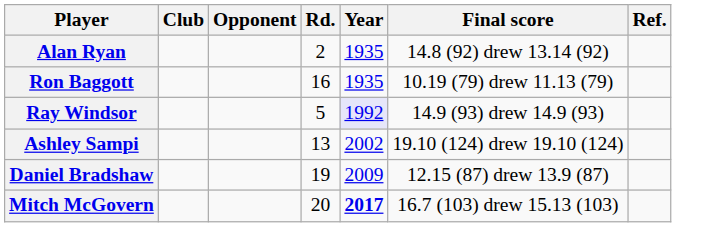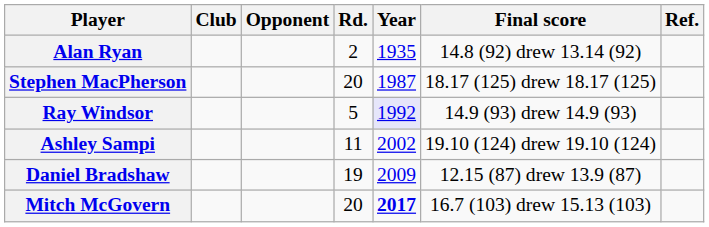 <table class="wikitable sortable plainrowheaders" style="text-align:center;">
 <tr + Players to have kicked a goal win>
 <th scope="col">Player</th>
 <th scope="col">Club</th>
 <th scope="col">Opponent</th>
 <th scope="col">Rd.</th>
 <th scope="col">Year</th>
 <th scope="col">Final score</th>
 <th scope="col">Ref.</th>
 </tr>
 <tr>
 <th scope="row"><a href='#'>Alan Ryan</a></th>
 <td></td>
 <td></td>
 <td>2</td>
 <td><a href='#'>1935</a></td>
 <td>14.8 (92) drew 13.14 (92)</td>
 <td></td>
 </tr>
 <tr>
-<th scope="row"><a href='#'>Ron Baggott</a></th>
+<th scope="row"><a href='#'>Stephen MacPherson</a></th>
 <td></td>
 <td></td>
-<td>16</td>
-<td><a href='#'>1935</a></td>
-<td>10.19 (79) drew 11.13 (79)</td>
+<td>20</td>
+<td><a href='#'>1987</a></td>
+<td>18.17 (125) drew 18.17 (125)</td>
 <td></td>
 </tr>
 <tr>
 <th scope="row"><a href='#'>Ray Windsor</a></th>
 <td></td>
 <td></td>
 <td>5</td>
 <td style="background: lavender;"><a href='#'>1992</a></td>
 <td>14.9 (93) drew 14.9 (93)</td>
 <td></td>
 </tr>
 <tr>
 <th scope="row"><a href='#'>Ashley Sampi</a></th>
 <td></td>
 <td></td>
-<td>13</td>
+<td>11</td>
 <td><a href='#'>2002</a></td>
 <td>19.10 (124) drew 19.10 (124)</td>
 <td></td>
 </tr>
 <tr>
 <th scope="row"><a href='#'>Daniel Bradshaw</a></th>
 <td></td>
 <td></td>
 <td>19</td>
 <td><a href='#'>2009</a></td>
 <td>12.15 (87) drew 13.9 (87)</td>
 <td></td>
 </tr>
 <tr>
 <th scope="row"><a href='#'>Mitch McGovern</a></th>
 <td></td>
 <td></td>
 <td>20</td>
 <td><strong><a href='#'>2017</a></strong></td>
 <td>16.7 (103) drew 15.13 (103)</td>
 <td></td>
 </tr>
 </table>
